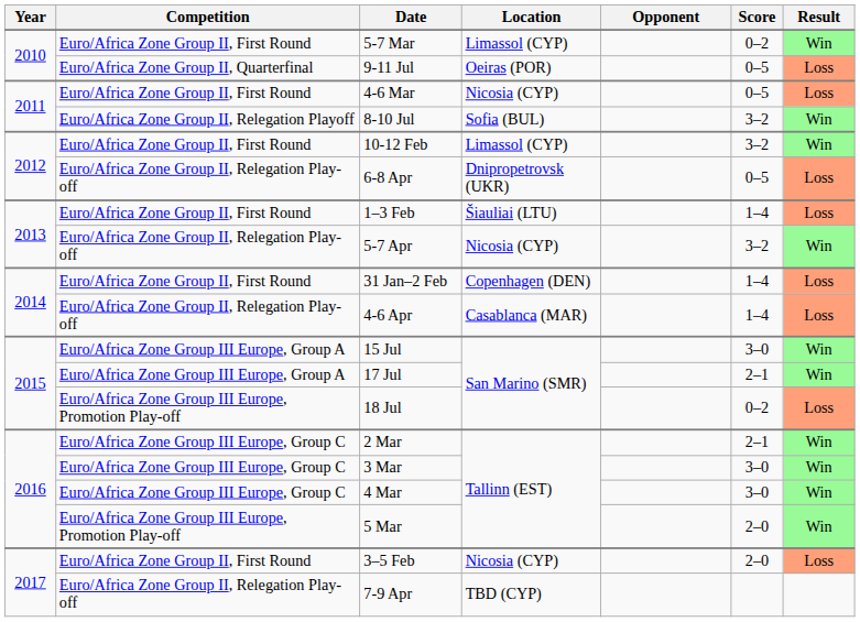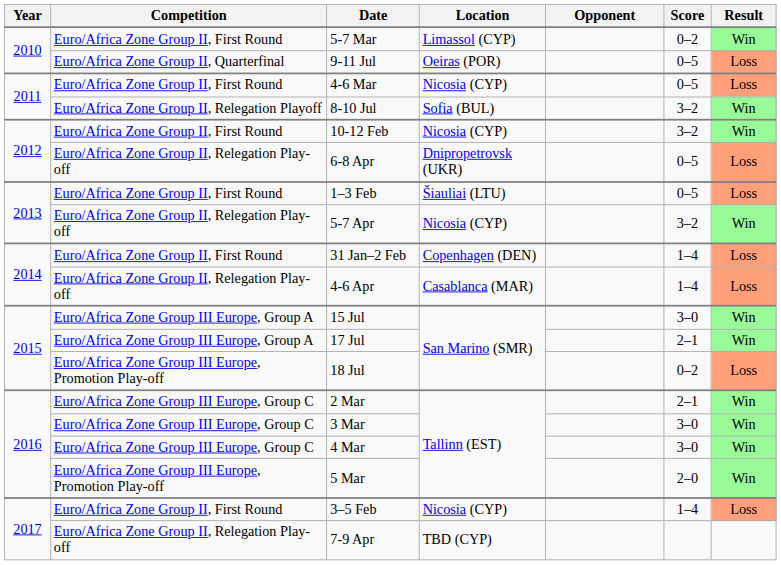 <table class="wikitable">
 <tr>
 <th width="50">Year</th>
 <th width="400">Competition</th>
 <th width="125">Date</th>
 <th width="150">Location</th>
 <th width="150">Opponent</th>
 <th width="50">Score</th>
 <th width="75">Result</th>
 </tr>
 <tr style="border-top:2px solid gray;">
 <td align="center" rowspan="2"><a href='#'>2010</a></td>
 <td><a href='#'>Euro/Africa Zone Group II</a>, First Round</td>
 <td>5-7 Mar</td>
 <td><a href='#'>Limassol</a> (CYP)</td>
 <td></td>
 <td align="center">0–2</td>
 <td align="center" bgcolor="#98FB98">Win</td>
 </tr>
 <tr>
 <td><a href='#'>Euro/Africa Zone Group II</a>, Quarterfinal</td>
 <td>9-11 Jul</td>
 <td><a href='#'>Oeiras</a> (POR)</td>
 <td></td>
 <td align="center">0–5</td>
 <td align="center" bgcolor="FFA07A">Loss</td>
 </tr>
 <tr style="border-top:2px solid gray;">
 <td align="center" rowspan="2"><a href='#'>2011</a></td>
 <td><a href='#'>Euro/Africa Zone Group II</a>, First Round</td>
 <td>4-6 Mar</td>
 <td><a href='#'>Nicosia</a> (CYP)</td>
 <td></td>
 <td align="center">0–5</td>
 <td align="center" bgcolor="FFA07A">Loss</td>
 </tr>
 <tr>
 <td><a href='#'>Euro/Africa Zone Group II</a>, Relegation Playoff</td>
 <td>8-10 Jul</td>
 <td><a href='#'>Sofia</a> (BUL)</td>
 <td></td>
 <td align="center">3–2</td>
 <td align="center" bgcolor="#98FB98">Win</td>
 </tr>
 <tr style="border-top:2px solid gray;">
 <td align="center" rowspan="2"><a href='#'>2012</a></td>
 <td><a href='#'>Euro/Africa Zone Group II</a>, First Round</td>
 <td>10-12 Feb</td>
-<td><a href='#'>Limassol</a> (CYP)</td>
+<td><a href='#'>Nicosia</a> (CYP)</td>
 <td></td>
 <td align="center">3–2</td>
 <td align="center" bgcolor="#98FB98">Win</td>
 </tr>
 <tr>
 <td><a href='#'>Euro/Africa Zone Group II</a>, Relegation Play-off</td>
 <td>6-8 Apr</td>
 <td><a href='#'>Dnipropetrovsk</a> (UKR)</td>
 <td></td>
 <td align="center">0–5</td>
 <td align="center" bgcolor="FFA07A">Loss</td>
 </tr>
 <tr style="border-top:2px solid gray;">
 <td align="center" rowspan="2"><a href='#'>2013</a></td>
 <td><a href='#'>Euro/Africa Zone Group II</a>, First Round</td>
 <td>1–3 Feb</td>
 <td><a href='#'>Šiauliai</a> (LTU)</td>
 <td></td>
-<td align="center">1–4</td>
+<td align="center">0–5</td>
 <td align="center" bgcolor="FFA07A">Loss</td>
 </tr>
 <tr>
 <td><a href='#'>Euro/Africa Zone Group II</a>, Relegation Play-off</td>
 <td>5-7 Apr</td>
 <td><a href='#'>Nicosia</a> (CYP)</td>
 <td></td>
 <td align="center">3–2</td>
 <td align="center" bgcolor="#98FB98">Win</td>
 </tr>
 <tr style="border-top:2px solid gray;">
 <td align="center" rowspan="2"><a href='#'>2014</a></td>
 <td><a href='#'>Euro/Africa Zone Group II</a>, First Round</td>
 <td>31 Jan–2 Feb</td>
 <td><a href='#'>Copenhagen</a> (DEN)</td>
 <td></td>
 <td align="center">1–4</td>
 <td align="center" bgcolor="FFA07A">Loss</td>
 </tr>
 <tr>
 <td><a href='#'>Euro/Africa Zone Group II</a>, Relegation Play-off</td>
 <td>4-6 Apr</td>
 <td><a href='#'>Casablanca</a> (MAR)</td>
 <td></td>
 <td align="center">1–4</td>
 <td align="center" bgcolor="FFA07A">Loss</td>
 </tr>
 <tr style="border-top:2px solid gray;">
 <td align="center" rowspan="3"><a href='#'>2015</a></td>
 <td><a href='#'>Euro/Africa Zone Group III Europe</a>, Group A</td>
 <td>15 Jul</td>
 <td rowspan="3"><a href='#'>San Marino</a> (SMR)</td>
 <td></td>
 <td align="center">3–0</td>
 <td align="center" bgcolor="#98FB98">Win</td>
 </tr>
 <tr>
 <td><a href='#'>Euro/Africa Zone Group III Europe</a>, Group A</td>
 <td>17 Jul</td>
 <td></td>
 <td align="center">2–1</td>
 <td align="center" bgcolor="#98FB98">Win</td>
 </tr>
 <tr>
 <td><a href='#'>Euro/Africa Zone Group III Europe</a>, Promotion Play-off</td>
 <td>18 Jul</td>
 <td></td>
 <td align="center">0–2</td>
 <td align="center" bgcolor="FFA07A">Loss</td>
 </tr>
 <tr style="border-top:2px solid gray;">
 <td align="center" rowspan="4"><a href='#'>2016</a></td>
 <td><a href='#'>Euro/Africa Zone Group III Europe</a>, Group C</td>
 <td>2 Mar</td>
 <td rowspan="4"><a href='#'>Tallinn</a> (EST)</td>
 <td></td>
 <td align="center">2–1</td>
 <td align="center" bgcolor="#98FB98">Win</td>
 </tr>
 <tr>
 <td><a href='#'>Euro/Africa Zone Group III Europe</a>, Group C</td>
 <td>3 Mar</td>
 <td></td>
 <td align="center">3–0</td>
 <td align="center" bgcolor="#98FB98">Win</td>
 </tr>
 <tr>
 <td><a href='#'>Euro/Africa Zone Group III Europe</a>, Group C</td>
 <td>4 Mar</td>
 <td></td>
 <td align="center">3–0</td>
 <td align="center" bgcolor="#98FB98">Win</td>
 </tr>
 <tr>
 <td><a href='#'>Euro/Africa Zone Group III Europe</a>, Promotion Play-off</td>
 <td>5 Mar</td>
 <td></td>
 <td align="center">2–0</td>
 <td align="center" bgcolor="#98FB98">Win</td>
 </tr>
 <tr style="border-top:2px solid gray;">
 <td align="center" rowspan="2"><a href='#'>2017</a></td>
 <td><a href='#'>Euro/Africa Zone Group II</a>, First Round</td>
 <td>3–5 Feb</td>
 <td><a href='#'>Nicosia</a> (CYP)</td>
 <td></td>
-<td align="center">2–0</td>
+<td align="center">1–4</td>
 <td align="center" bgcolor="FFA07A">Loss</td>
 </tr>
 <tr>
 <td><a href='#'>Euro/Africa Zone Group II</a>, Relegation Play-off</td>
 <td>7-9 Apr</td>
 <td>TBD (CYP)</td>
 <td></td>
 <td></td>
 <td></td>
 </tr>
 </table>
